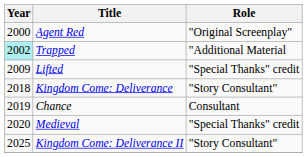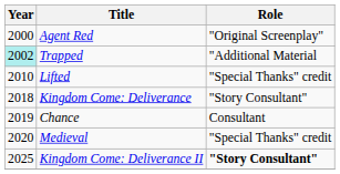 <table class="wikitable sortable">
 <tr>
 <th>Year</th>
 <th>Title</th>
 <th>Role</th>
 </tr>
 <tr>
 <td>2000</td>
 <td><em><a href='#'>Agent Red</a></em></td>
 <td>"Original Screenplay"</td>
 </tr>
 <tr>
 <td style="background: paleturquoise;">2002</td>
 <td><em><a href='#'>Trapped</a></em></td>
 <td>"Additional Material</td>
 </tr>
 <tr>
-<td>2009</td>
+<td>2010</td>
 <td><em><a href='#'>Lifted</a></em></td>
 <td>"Special Thanks" credit</td>
 </tr>
 <tr>
 <td>2018</td>
 <td><em><a href='#'>Kingdom Come: Deliverance</a></em></td>
 <td>"Story  Consultant"</td>
 </tr>
 <tr>
 <td>2019</td>
 <td><em>Chance</em></td>
 <td>Consultant</td>
 </tr>
 <tr>
 <td>2020</td>
 <td><em><a href='#'>Medieval</a></em></td>
 <td>"Special Thanks" credit</td>
 </tr>
 <tr>
 <td>2025</td>
 <td><em><a href='#'>Kingdom Come: Deliverance II</a></em></td>
-<td>"Story  Consultant"</td>
+<td><strong>"Story  Consultant"</strong></td>
 </tr>
 <tr>
 </tr>
 </table>
